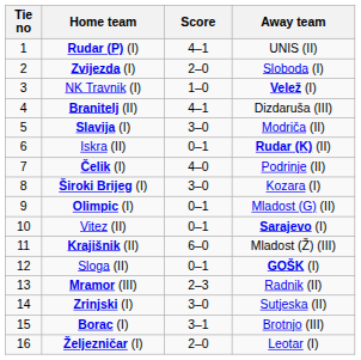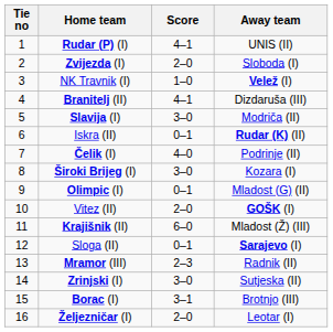 <table class="wikitable" style="text-align: center">
 <tr>
 <th width=40>Tie no</th>
 <th width=150>Home team</th>
 <th width=80>Score</th>
 <th width=150>Away team</th>
 </tr>
 <tr>
 <td>1</td>
 <td><strong><a href='#'>Rudar (P)</a></strong> (I)</td>
 <td>4–1</td>
 <td>UNIS (II)</td>
 </tr>
 <tr>
 <td>2</td>
 <td><strong><a href='#'>Zvijezda</a></strong> (I)</td>
 <td>2–0</td>
 <td><a href='#'>Sloboda</a> (I)</td>
 </tr>
 <tr>
 <td>3</td>
 <td><a href='#'>NK Travnik</a> (I)</td>
 <td>1–0</td>
 <td><strong><a href='#'>Velež</a></strong> (I)</td>
 </tr>
 <tr>
 <td>4</td>
 <td><strong><a href='#'>Branitelj</a></strong> (II)</td>
 <td>4–1</td>
 <td>Dizdaruša (III)</td>
 </tr>
 <tr>
 <td>5</td>
 <td><strong><a href='#'>Slavija</a></strong> (I)</td>
 <td>3–0</td>
 <td><a href='#'>Modriča</a> (II)</td>
 </tr>
 <tr>
 <td>6</td>
 <td><a href='#'>Iskra</a> (II)</td>
 <td>0–1</td>
 <td><strong><a href='#'>Rudar (K)</a></strong> (II)</td>
 </tr>
 <tr>
 <td>7</td>
 <td><strong><a href='#'>Čelik</a></strong> (I)</td>
 <td>4–0</td>
 <td><a href='#'>Podrinje</a> (II)</td>
 </tr>
 <tr>
 <td>8</td>
 <td><strong><a href='#'>Široki Brijeg</a></strong> (I)</td>
 <td>3–0</td>
 <td><a href='#'>Kozara</a> (I)</td>
 </tr>
 <tr>
 <td>9</td>
 <td><strong><a href='#'>Olimpic</a></strong> (I)</td>
 <td>0–1</td>
 <td><a href='#'>Mladost (G)</a> (II)</td>
 </tr>
 <tr>
 <td>10</td>
 <td><a href='#'>Vitez</a> (II)</td>
-<td>0–1</td>
-<td><strong><a href='#'>Sarajevo</a></strong> (I)</td>
+<td>2–0</td>
+<td><strong><a href='#'>GOŠK</a></strong> (I)</td>
 </tr>
 <tr>
 <td>11</td>
 <td><strong><a href='#'>Krajišnik</a></strong> (II)</td>
 <td>6–0</td>
 <td>Mladost (Ž) (III)</td>
 </tr>
 <tr>
 <td>12</td>
 <td><a href='#'>Sloga</a> (II)</td>
 <td>0–1</td>
-<td><strong><a href='#'>GOŠK</a></strong> (I)</td>
+<td><strong><a href='#'>Sarajevo</a></strong> (I)</td>
 </tr>
 <tr>
 <td>13</td>
 <td><strong><a href='#'>Mramor</a></strong> (III)</td>
 <td>2–3</td>
 <td><a href='#'>Radnik</a> (II)</td>
 </tr>
 <tr>
 <td>14</td>
 <td><strong><a href='#'>Zrinjski</a></strong> (I)</td>
 <td>3–0</td>
 <td><a href='#'>Sutjeska</a> (II)</td>
 </tr>
 <tr>
 <td>15</td>
 <td><strong><a href='#'>Borac</a></strong> (I)</td>
 <td>3–1</td>
 <td><a href='#'>Brotnjo</a> (III)</td>
 </tr>
 <tr>
 <td>16</td>
 <td><strong><a href='#'>Željezničar</a></strong> (I)</td>
 <td>2–0</td>
 <td><a href='#'>Leotar</a> (I)</td>
 </tr>
 </table>
